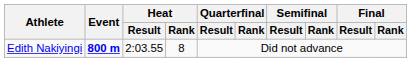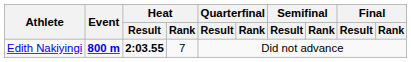 <table class="wikitable" style="font-size:90%">
 <tr>
 <th rowspan="2">Athlete</th>
 <th rowspan="2">Event</th>
 <th colspan="2">Heat</th>
 <th colspan="2">Quarterfinal</th>
 <th colspan="2">Semifinal</th>
 <th colspan="2">Final</th>
 </tr>
 <tr style="font-size:95%">
 <th>Result</th>
 <th>Rank</th>
 <th>Result</th>
 <th>Rank</th>
 <th>Result</th>
 <th>Rank</th>
 <th>Result</th>
 <th>Rank</th>
 </tr>
 <tr align=center>
 <td align=left><a href='#'>Edith Nakiyingi</a></td>
 <td align=left><strong><a href='#'>800 m</a></strong></td>
-<td>2:03.55</td>
-<td>8</td>
+<td><strong>2:03.55</strong></td>
+<td>7</td>
 <td colspan=6>Did not advance</td>
 </tr>
 </table>
